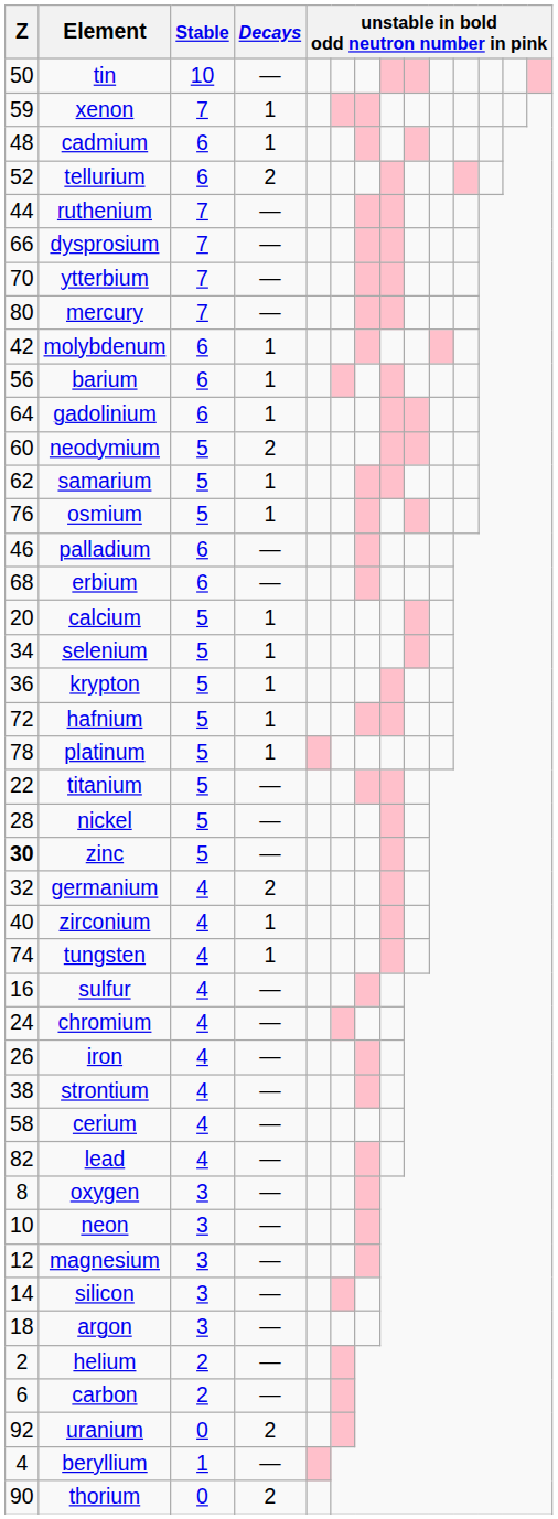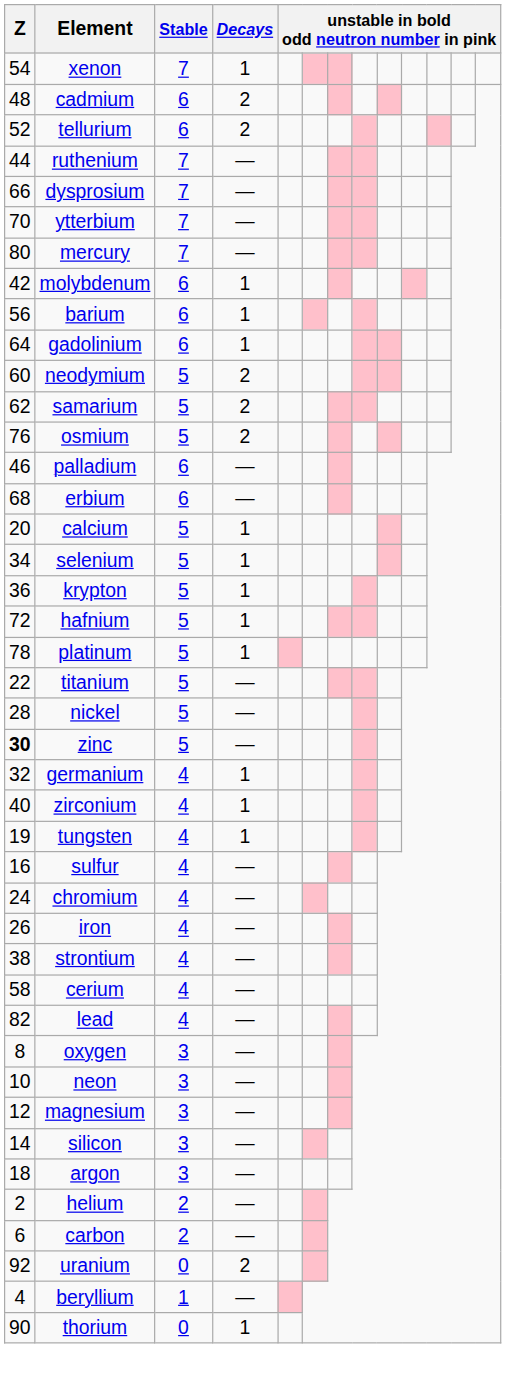 <table class="sortable wikitable" align="top" style="text-align:center">
 <tr>
 <th>Z<br></th>
 <th>Element<br></th>
 <th><small><a href='#'>Stable</a></small><br></th>
 <th><small><em><a href='#'>Decays</a></em><br></small></th>
 <th class="unsortable" colspan="10"><small><strong>unstable in bold</strong><div>odd <a href='#'>neutron number</a> in pink</div></small></th>
 </tr>
 <tr>
-<td>50</td>
-<td><a href='#'>tin</a></td>
-<td><a href='#'>10</a></td>
-<td>—</td>
-<td></td>
-<td></td>
-<td></td>
-<td bgcolor="pink"></td>
-<td bgcolor="pink"></td>
-<td></td>
-<td></td>
-<td></td>
-<td></td>
-<td bgcolor="pink"></td>
-</tr>
-<tr>
-<td>59</td>
+<td>54</td>
 <td><a href='#'>xenon</a></td>
 <td><a href='#'>7</a></td>
 <td>1</td>
 <td></td>
 <td bgcolor="pink"></td>
 <td bgcolor="pink"></td>
 <td></td>
 <td><strong></strong></td>
 <td></td>
 <td></td>
 <td><strong></strong></td>
 <td></td>
 </tr>
 <tr>
 <td>48</td>
 <td><a href='#'>cadmium</a></td>
 <td><a href='#'>6</a></td>
-<td>1</td>
+<td>2</td>
 <td></td>
 <td></td>
 <td bgcolor="pink"></td>
 <td></td>
 <td bgcolor="pink"><strong></strong></td>
 <td><strong></strong></td>
 <td></td>
 <td></td>
 </tr>
 <tr>
 <td>52</td>
 <td><a href='#'>tellurium</a></td>
 <td><a href='#'>6</a></td>
 <td>2</td>
 <td><strong></strong></td>
 <td><strong></strong></td>
 <td></td>
 <td bgcolor="pink"></td>
 <td></td>
 <td></td>
 <td bgcolor="pink"></td>
 <td></td>
 </tr>
 <tr>
 <td>44</td>
 <td><a href='#'>ruthenium</a></td>
 <td><a href='#'>7</a></td>
 <td>—</td>
 <td></td>
 <td></td>
 <td bgcolor="pink"></td>
 <td bgcolor="pink"></td>
 <td></td>
 <td></td>
 <td></td>
 </tr>
 <tr>
 <td>66</td>
 <td><a href='#'>dysprosium</a></td>
 <td><a href='#'>7</a></td>
 <td>—</td>
 <td></td>
 <td></td>
 <td bgcolor="pink"></td>
 <td bgcolor="pink"></td>
 <td></td>
 <td></td>
 <td></td>
 </tr>
 <tr>
 <td>70</td>
 <td><a href='#'>ytterbium</a></td>
 <td><a href='#'>7</a></td>
 <td>—</td>
 <td></td>
 <td></td>
 <td bgcolor="pink"></td>
 <td bgcolor="pink"></td>
 <td></td>
 <td></td>
 <td></td>
 </tr>
 <tr>
 <td>80</td>
 <td><a href='#'>mercury</a></td>
 <td><a href='#'>7</a></td>
 <td>—</td>
 <td></td>
 <td></td>
 <td bgcolor="pink"></td>
 <td bgcolor="pink"></td>
 <td></td>
 <td></td>
 <td></td>
 </tr>
 <tr>
 <td>42</td>
 <td><a href='#'>molybdenum</a></td>
 <td><a href='#'>6</a></td>
 <td>1</td>
 <td></td>
 <td></td>
 <td bgcolor="pink"></td>
 <td></td>
 <td><strong></strong></td>
 <td bgcolor="pink"></td>
 <td></td>
 </tr>
 <tr>
 <td>56</td>
 <td><a href='#'>barium</a></td>
 <td><a href='#'>6</a></td>
 <td>1</td>
 <td></td>
 <td bgcolor="pink"></td>
 <td></td>
 <td bgcolor="pink"></td>
 <td></td>
 <td></td>
 <td><strong></strong></td>
 </tr>
 <tr>
 <td>64</td>
 <td><a href='#'>gadolinium</a></td>
 <td><a href='#'>6</a></td>
 <td>1</td>
 <td></td>
 <td></td>
 <td></td>
 <td bgcolor="pink"></td>
 <td bgcolor="pink"></td>
 <td></td>
 <td><strong></strong></td>
 </tr>
 <tr>
 <td>60</td>
 <td><a href='#'>neodymium</a></td>
 <td><a href='#'>5</a></td>
 <td>2</td>
 <td></td>
 <td><strong></strong></td>
 <td></td>
 <td bgcolor="pink"></td>
 <td bgcolor="pink"></td>
 <td></td>
 <td><strong></strong></td>
 </tr>
 <tr>
 <td>62</td>
 <td><a href='#'>samarium</a></td>
 <td><a href='#'>5</a></td>
-<td>1</td>
+<td>2</td>
 <td></td>
 <td></td>
 <td bgcolor="pink"><strong></strong></td>
 <td bgcolor="pink"></td>
 <td><strong></strong></td>
 <td></td>
 <td></td>
 </tr>
 <tr>
 <td>76</td>
 <td><a href='#'>osmium</a></td>
 <td><a href='#'>5</a></td>
-<td>1</td>
+<td>2</td>
 <td></td>
 <td></td>
 <td bgcolor="pink"></td>
 <td></td>
 <td bgcolor="pink"></td>
 <td><strong></strong></td>
 <td><strong></strong></td>
 </tr>
 <tr>
 <td>46</td>
 <td><a href='#'>palladium</a></td>
 <td><a href='#'>6</a></td>
 <td>—</td>
 <td></td>
 <td></td>
 <td bgcolor="pink"></td>
 <td></td>
 <td></td>
 <td></td>
 </tr>
 <tr>
 <td>68</td>
 <td><a href='#'>erbium</a></td>
 <td><a href='#'>6</a></td>
 <td>—</td>
 <td></td>
 <td></td>
 <td bgcolor="pink"></td>
 <td></td>
 <td></td>
 <td></td>
 </tr>
 <tr>
 <td>20</td>
 <td><a href='#'>calcium</a></td>
 <td><a href='#'>5</a></td>
 <td>1</td>
 <td></td>
 <td></td>
 <td></td>
 <td><strong></strong></td>
 <td bgcolor="pink"></td>
 <td></td>
 </tr>
 <tr>
 <td>34</td>
 <td><a href='#'>selenium</a></td>
 <td><a href='#'>5</a></td>
 <td>1</td>
 <td></td>
 <td></td>
 <td></td>
 <td><strong></strong></td>
 <td bgcolor="pink"></td>
 <td></td>
 </tr>
 <tr>
 <td>36</td>
 <td><a href='#'>krypton</a></td>
 <td><a href='#'>5</a></td>
 <td>1</td>
 <td></td>
 <td></td>
 <td></td>
 <td bgcolor="pink"></td>
 <td></td>
 <td><strong></strong></td>
 </tr>
 <tr>
 <td>72</td>
 <td><a href='#'>hafnium</a></td>
 <td><a href='#'>5</a></td>
 <td>1</td>
 <td></td>
 <td></td>
 <td bgcolor="pink"></td>
 <td bgcolor="pink"></td>
 <td></td>
 <td><strong></strong></td>
 </tr>
 <tr>
 <td>78</td>
 <td><a href='#'>platinum</a></td>
 <td><a href='#'>5</a></td>
 <td>1</td>
 <td bgcolor="pink"></td>
 <td></td>
 <td></td>
 <td></td>
 <td></td>
 <td><strong></strong></td>
 </tr>
 <tr>
 <td>22</td>
 <td><a href='#'>titanium</a></td>
 <td><a href='#'>5</a></td>
 <td>—</td>
 <td></td>
 <td></td>
 <td bgcolor="pink"></td>
 <td bgcolor="pink"></td>
 <td></td>
 </tr>
 <tr>
 <td>28</td>
 <td><a href='#'>nickel</a></td>
 <td><a href='#'>5</a></td>
 <td>—</td>
 <td></td>
 <td></td>
 <td></td>
 <td bgcolor="pink"></td>
 <td></td>
 </tr>
 <tr>
 <td><strong>30</strong></td>
 <td><a href='#'>zinc</a></td>
 <td><a href='#'>5</a></td>
 <td>—</td>
 <td></td>
 <td></td>
 <td></td>
 <td bgcolor="pink"></td>
 <td></td>
 </tr>
 <tr>
 <td>32</td>
 <td><a href='#'>germanium</a></td>
 <td><a href='#'>4</a></td>
-<td>2</td>
+<td>1</td>
 <td></td>
 <td></td>
 <td></td>
 <td bgcolor="pink"></td>
 <td><strong></strong></td>
 </tr>
 <tr>
 <td>40</td>
 <td><a href='#'>zirconium</a></td>
 <td><a href='#'>4</a></td>
 <td>1</td>
 <td></td>
 <td></td>
 <td></td>
 <td bgcolor="pink"></td>
 <td><strong></strong></td>
 </tr>
 <tr>
-<td>74</td>
+<td>19</td>
 <td><a href='#'>tungsten</a></td>
 <td><a href='#'>4</a></td>
 <td>1</td>
 <td></td>
 <td></td>
 <td></td>
 <td bgcolor="pink"></td>
 <td><strong></strong></td>
 </tr>
 <tr>
 <td>16</td>
 <td><a href='#'>sulfur</a></td>
 <td><a href='#'>4</a></td>
 <td>—</td>
 <td></td>
 <td></td>
 <td bgcolor="pink"></td>
 <td></td>
 </tr>
 <tr>
 <td>24</td>
 <td><a href='#'>chromium</a></td>
 <td><a href='#'>4</a></td>
 <td>—</td>
 <td></td>
 <td bgcolor="pink"></td>
 <td></td>
 <td></td>
 </tr>
 <tr>
 <td>26</td>
 <td><a href='#'>iron</a></td>
 <td><a href='#'>4</a></td>
 <td>—</td>
 <td></td>
 <td></td>
 <td bgcolor="pink"></td>
 <td></td>
 </tr>
 <tr>
 <td>38</td>
 <td><a href='#'>strontium</a></td>
 <td><a href='#'>4</a></td>
 <td>—</td>
 <td></td>
 <td></td>
 <td bgcolor="pink"></td>
 <td></td>
 </tr>
 <tr>
 <td>58</td>
 <td><a href='#'>cerium</a></td>
 <td><a href='#'>4</a></td>
 <td>—</td>
 <td></td>
 <td></td>
 <td></td>
 <td></td>
 </tr>
 <tr>
 <td>82</td>
 <td><a href='#'>lead</a></td>
 <td><a href='#'>4</a></td>
 <td>—</td>
 <td></td>
 <td></td>
 <td bgcolor="pink"></td>
 <td></td>
 </tr>
 <tr>
 <td>8</td>
 <td><a href='#'>oxygen</a></td>
 <td><a href='#'>3</a></td>
 <td>—</td>
 <td></td>
 <td></td>
 <td bgcolor="pink"></td>
 </tr>
 <tr>
 <td>10</td>
 <td><a href='#'>neon</a></td>
 <td><a href='#'>3</a></td>
 <td>—</td>
 <td></td>
 <td></td>
 <td bgcolor="pink"></td>
 </tr>
 <tr>
 <td>12</td>
 <td><a href='#'>magnesium</a></td>
 <td><a href='#'>3</a></td>
 <td>—</td>
 <td></td>
 <td></td>
 <td bgcolor="pink"></td>
 </tr>
 <tr>
 <td>14</td>
 <td><a href='#'>silicon</a></td>
 <td><a href='#'>3</a></td>
 <td>—</td>
 <td></td>
 <td bgcolor="pink"></td>
 <td></td>
 </tr>
 <tr>
 <td>18</td>
 <td><a href='#'>argon</a></td>
 <td><a href='#'>3</a></td>
 <td>—</td>
 <td></td>
 <td></td>
 <td></td>
 </tr>
 <tr>
 <td>2</td>
 <td><a href='#'>helium</a></td>
 <td><a href='#'>2</a></td>
 <td>—</td>
 <td></td>
 <td bgcolor="pink"></td>
 </tr>
 <tr>
 <td>6</td>
 <td><a href='#'>carbon</a></td>
 <td><a href='#'>2</a></td>
 <td>—</td>
 <td></td>
 <td bgcolor="pink"></td>
 </tr>
 <tr>
 <td>92</td>
 <td><a href='#'>uranium</a></td>
 <td><a href='#'>0</a></td>
 <td>2</td>
 <td><strong></strong></td>
 <td bgcolor="pink"><strong></strong></td>
 </tr>
 <tr>
 <td>4</td>
 <td><a href='#'>beryllium</a></td>
 <td><a href='#'>1</a></td>
 <td>—</td>
 <td bgcolor="pink"></td>
 </tr>
 <tr>
 <td>90</td>
 <td><a href='#'>thorium</a></td>
 <td><a href='#'>0</a></td>
-<td>2</td>
+<td>1</td>
 <td><strong></strong></td>
 </tr>
 </table>
